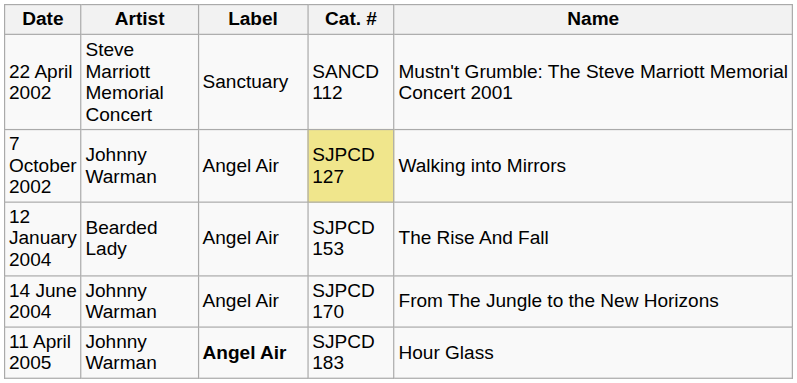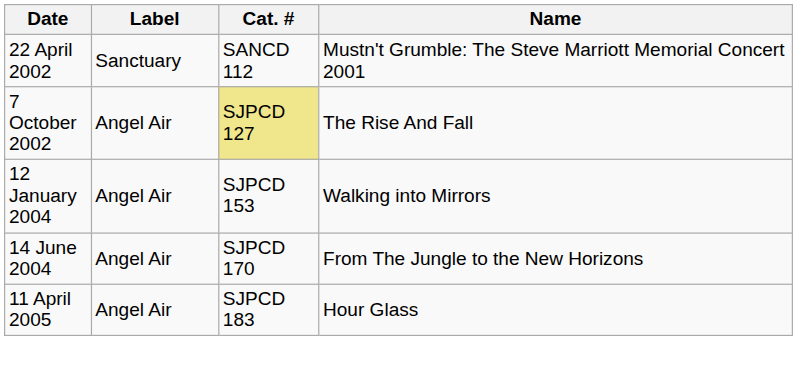 <table class="wikitable" style="width:75%;">
 <tr>
 <th style="width:8%; ">Date</th>
-<th style="width:15%; ">Artist</th>
 <th style="width:14%; ">Label</th>
 <th style="width:11%; ">Cat. #</th>
 <th style="width:52%; ">Name</th>
 </tr>
 <tr>
 <td>22 April 2002</td>
-<td>Steve Marriott Memorial Concert</td>
 <td>Sanctuary</td>
 <td>SANCD 112</td>
 <td>Mustn't Grumble: The Steve Marriott Memorial Concert 2001</td>
 </tr>
 <tr>
 <td>7 October 2002</td>
-<td>Johnny Warman</td>
 <td>Angel Air</td>
 <td style="background: khaki;">SJPCD 127</td>
+<td>The Rise And Fall</td>
+</tr>
+<tr>
+<td>12 January 2004</td>
+<td>Angel Air</td>
+<td>SJPCD 153</td>
 <td>Walking into Mirrors</td>
 </tr>
 <tr>
-<td>12 January 2004</td>
-<td>Bearded Lady</td>
-<td>Angel Air</td>
-<td>SJPCD 153</td>
-<td>The Rise And Fall</td>
-</tr>
-<tr>
 <td>14 June 2004</td>
-<td>Johnny Warman</td>
 <td>Angel Air</td>
 <td>SJPCD 170</td>
 <td>From The Jungle to the New Horizons</td>
 </tr>
 <tr>
 <td>11 April 2005</td>
-<td>Johnny Warman</td>
-<td><strong>Angel Air</strong></td>
+<td>Angel Air</td>
 <td>SJPCD 183</td>
 <td>Hour Glass</td>
 </tr>
 </table>
